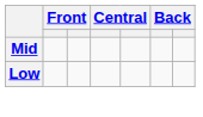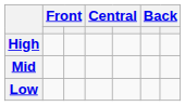 <table class="wikitable" style="text-align:center;">
 <tr>
 <th rowspan="2"></th>
 <th colspan="2"><a href='#'>Front</a></th>
 <th colspan="2"><a href='#'>Central</a></th>
 <th colspan="2"><a href='#'>Back</a></th>
 </tr>
 <tr>
 <th></th>
 <th></th>
 <th></th>
 <th></th>
 <th></th>
 <th></th>
+</tr>
+<tr>
+<th><a href='#'>High</a></th>
+<td></td>
+<td></td>
+<td></td>
+<td></td>
+<td></td>
+<td></td>
 </tr>
 <tr>
 <th><a href='#'>Mid</a></th>
 <td></td>
 <td></td>
 <td></td>
 <td></td>
 <td></td>
 <td></td>
 </tr>
 <tr>
 <th><a href='#'>Low</a></th>
 <td></td>
 <td></td>
 <td></td>
 <td></td>
 <td></td>
 <td></td>
 </tr>
 </table>
